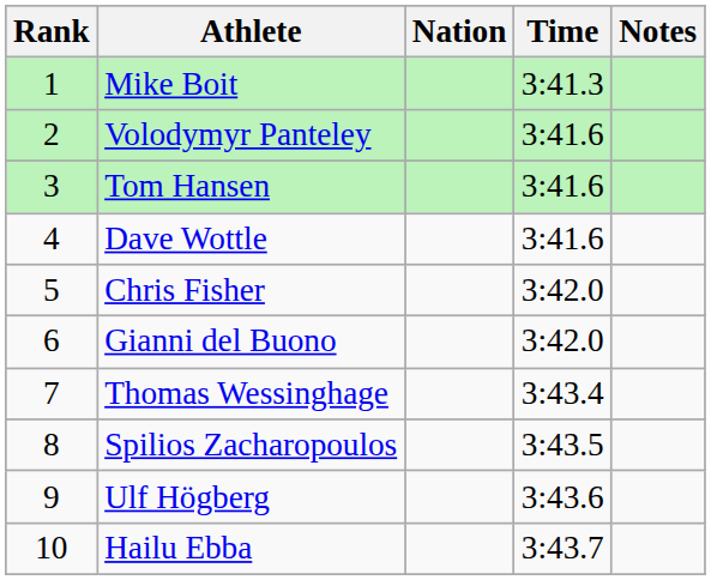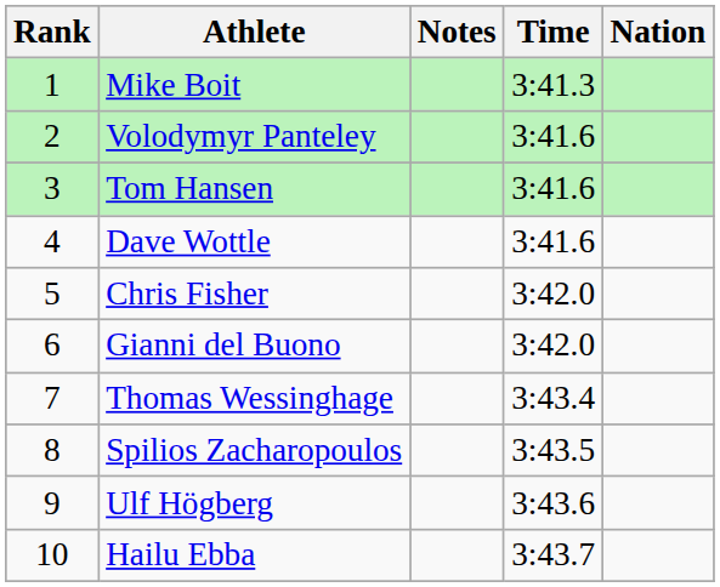 <table class="wikitable sortable" style="text-align:center">
 <tr>
 <th>Rank</th>
 <th>Athlete</th>
+<th>Notes</th>
+<th>Time</th>
 <th>Nation</th>
-<th>Time</th>
-<th>Notes</th>
 </tr>
 <tr style="background:#bbf3bb;">
 <td>1</td>
 <td align=left><a href='#'>Mike Boit</a></td>
+<td></td>
+<td>3:41.3</td>
 <td align=left></td>
-<td>3:41.3</td>
-<td></td>
 </tr>
 <tr style="background:#bbf3bb;">
 <td>2</td>
 <td align=left><a href='#'>Volodymyr Panteley</a></td>
+<td></td>
+<td>3:41.6</td>
 <td align=left></td>
-<td>3:41.6</td>
-<td></td>
 </tr>
 <tr style="background:#bbf3bb;">
 <td>3</td>
 <td align=left><a href='#'>Tom Hansen</a></td>
+<td></td>
+<td>3:41.6</td>
 <td align=left></td>
-<td>3:41.6</td>
-<td></td>
 </tr>
 <tr>
 <td>4</td>
 <td align=left><a href='#'>Dave Wottle</a></td>
+<td></td>
+<td>3:41.6</td>
 <td align=left></td>
-<td>3:41.6</td>
-<td></td>
 </tr>
 <tr>
 <td>5</td>
 <td align=left><a href='#'>Chris Fisher</a></td>
+<td></td>
+<td>3:42.0</td>
 <td align=left></td>
-<td>3:42.0</td>
-<td></td>
 </tr>
 <tr>
 <td>6</td>
 <td align=left><a href='#'>Gianni del Buono</a></td>
+<td></td>
+<td>3:42.0</td>
 <td align=left></td>
-<td>3:42.0</td>
-<td></td>
 </tr>
 <tr>
 <td>7</td>
 <td align=left><a href='#'>Thomas Wessinghage</a></td>
+<td></td>
+<td>3:43.4</td>
 <td align=left></td>
-<td>3:43.4</td>
-<td></td>
 </tr>
 <tr>
 <td>8</td>
 <td align=left><a href='#'>Spilios Zacharopoulos</a></td>
+<td></td>
+<td>3:43.5</td>
 <td align=left></td>
-<td>3:43.5</td>
-<td></td>
 </tr>
 <tr>
 <td>9</td>
 <td align=left><a href='#'>Ulf Högberg</a></td>
+<td></td>
+<td>3:43.6</td>
 <td align=left></td>
-<td>3:43.6</td>
-<td></td>
 </tr>
 <tr>
 <td>10</td>
 <td align=left><a href='#'>Hailu Ebba</a></td>
+<td></td>
+<td>3:43.7</td>
 <td align=left></td>
-<td>3:43.7</td>
-<td></td>
 </tr>
 </table>
